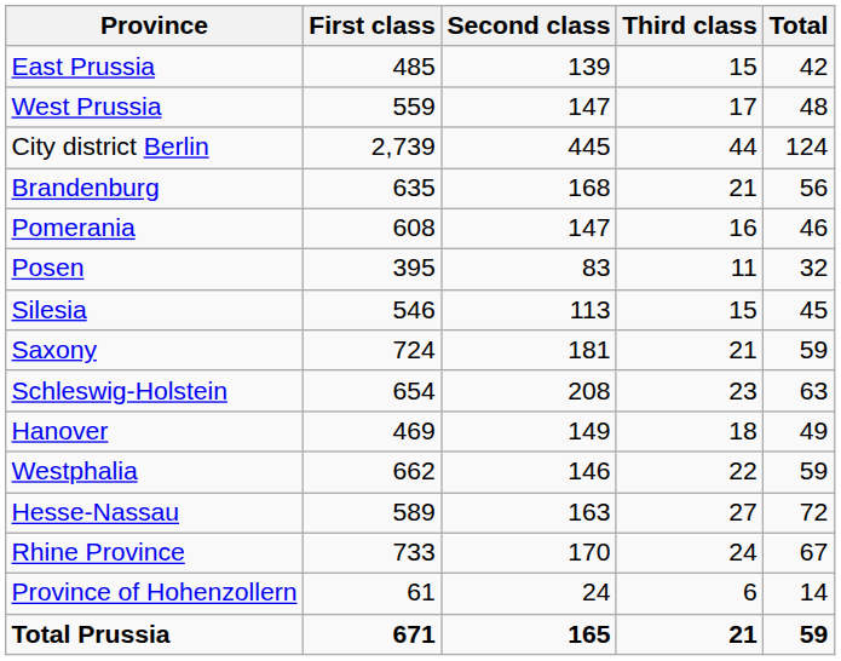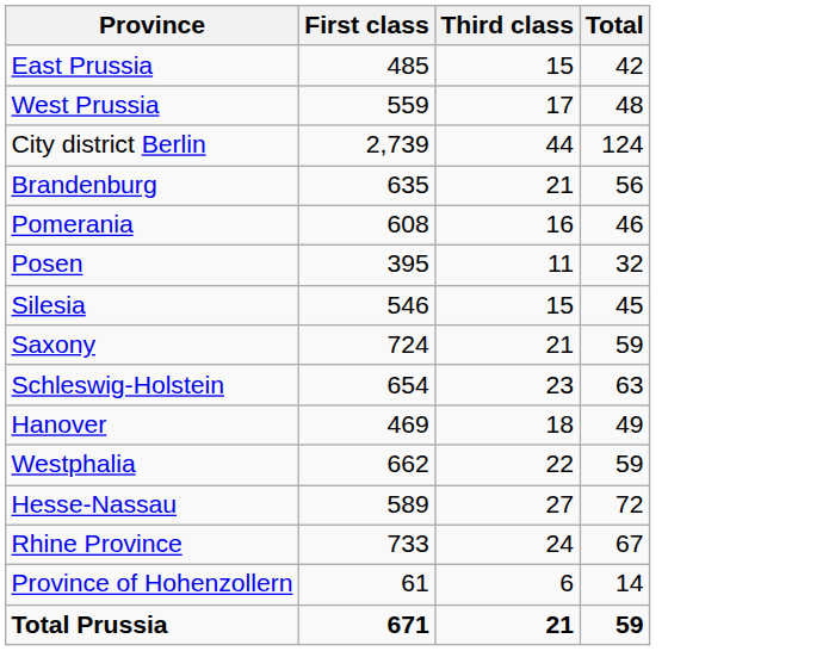 <table class="wikitable sortable float-right" style="text-align:right">
 <tr>
 <th>Province</th>
 <th>First class</th>
-<th>Second class</th>
 <th>Third class</th>
 <th>Total</th>
 </tr>
 <tr>
 <td style="text-align:left"><a href='#'>East Prussia</a></td>
 <td>485</td>
-<td>139</td>
 <td>15</td>
 <td>42</td>
 </tr>
 <tr>
 <td style="text-align:left"><a href='#'>West Prussia</a></td>
 <td>559</td>
-<td>147</td>
 <td>17</td>
 <td>48</td>
 </tr>
 <tr>
 <td style="text-align:left">City district <a href='#'>Berlin</a></td>
 <td>2,739</td>
-<td>445</td>
 <td>44</td>
 <td>124</td>
 </tr>
 <tr>
 <td style="text-align:left"><a href='#'>Brandenburg</a></td>
 <td>635</td>
-<td>168</td>
 <td>21</td>
 <td>56</td>
 </tr>
 <tr>
 <td style="text-align:left"><a href='#'>Pomerania</a></td>
 <td>608</td>
-<td>147</td>
 <td>16</td>
 <td>46</td>
 </tr>
 <tr>
 <td style="text-align:left"><a href='#'>Posen</a></td>
 <td>395</td>
-<td>83</td>
 <td>11</td>
 <td>32</td>
 </tr>
 <tr>
 <td style="text-align:left"><a href='#'>Silesia</a></td>
 <td>546</td>
-<td>113</td>
 <td>15</td>
 <td>45</td>
 </tr>
 <tr>
 <td style="text-align:left"><a href='#'>Saxony</a></td>
 <td>724</td>
-<td>181</td>
 <td>21</td>
 <td>59</td>
 </tr>
 <tr>
 <td style="text-align:left"><a href='#'>Schleswig-Holstein</a></td>
 <td>654</td>
-<td>208</td>
 <td>23</td>
 <td>63</td>
 </tr>
 <tr>
 <td style="text-align:left"><a href='#'>Hanover</a></td>
 <td>469</td>
-<td>149</td>
 <td>18</td>
 <td>49</td>
 </tr>
 <tr>
 <td style="text-align:left"><a href='#'>Westphalia</a></td>
 <td>662</td>
-<td>146</td>
 <td>22</td>
 <td>59</td>
 </tr>
 <tr>
 <td style="text-align:left"><a href='#'>Hesse-Nassau</a></td>
 <td>589</td>
-<td>163</td>
 <td>27</td>
 <td>72</td>
 </tr>
 <tr>
 <td style="text-align:left"><a href='#'>Rhine Province</a></td>
 <td>733</td>
-<td>170</td>
 <td>24</td>
 <td>67</td>
 </tr>
 <tr>
 <td style="text-align:left"><a href='#'>Province of Hohenzollern</a></td>
 <td>61</td>
-<td>24</td>
 <td>6</td>
 <td>14</td>
 </tr>
 <tr style="font-weight:bold">
 <td style="text-align:left">Total Prussia</td>
 <td>671</td>
-<td>165</td>
 <td>21</td>
 <td>59</td>
 </tr>
 </table>
